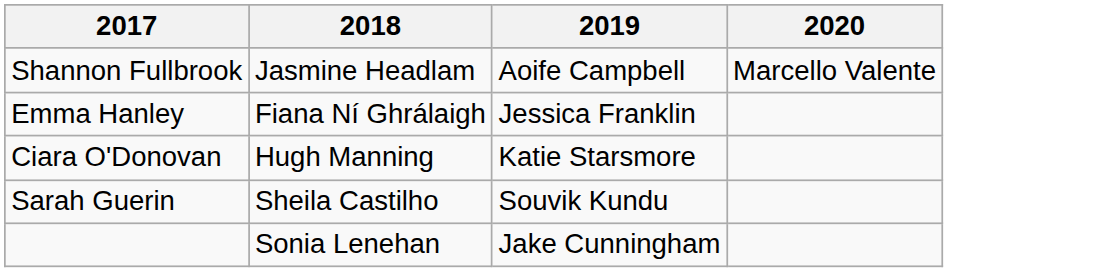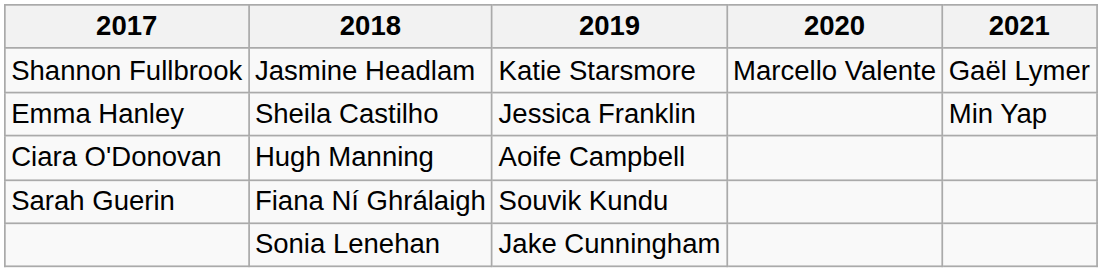 <table class="wikitable">
 <tr>
 <th>2017</th>
 <th>2018</th>
 <th>2019</th>
 <th>2020</th>
+<th>2021</th>
 </tr>
 <tr>
 <td>Shannon Fullbrook</td>
 <td>Jasmine Headlam</td>
-<td>Aoife Campbell</td>
+<td>Katie Starsmore</td>
 <td>Marcello Valente</td>
+<td>Gaël Lymer</td>
 </tr>
 <tr>
 <td>Emma Hanley</td>
-<td>Fiana Ní Ghrálaigh</td>
+<td>Sheila Castilho</td>
 <td>Jessica Franklin</td>
 <td></td>
+<td>Min Yap</td>
 </tr>
 <tr>
 <td>Ciara O'Donovan</td>
 <td>Hugh Manning</td>
-<td>Katie Starsmore</td>
+<td>Aoife Campbell</td>
+<td></td>
 <td></td>
 </tr>
 <tr>
 <td>Sarah Guerin</td>
-<td>Sheila Castilho</td>
+<td>Fiana Ní Ghrálaigh</td>
 <td>Souvik Kundu</td>
+<td></td>
 <td></td>
 </tr>
 <tr>
 <td></td>
 <td>Sonia Lenehan</td>
 <td>Jake Cunningham</td>
 <td></td>
+<td></td>
 </tr>
 </table>
